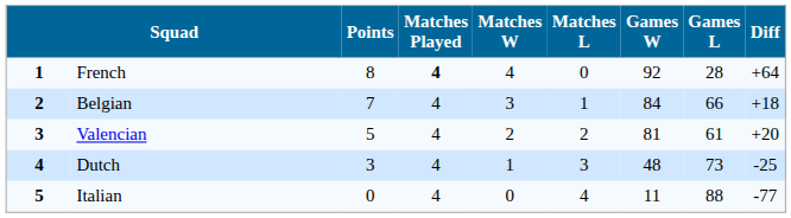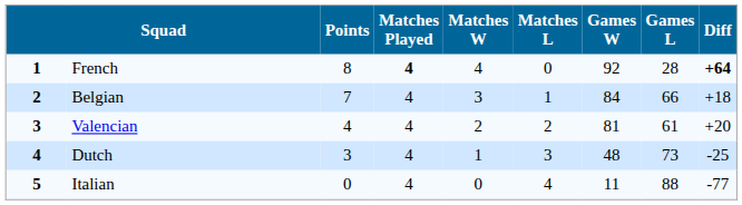 <table align=center width=50% cellpadding="4" cellspacing="0" style="background: #f9f9f9; border: 1px #aaa solid; border-collapse: collapse; font-size: 90%;">
 <tr align=center bgcolor=#006699 style="color:white;">
 <th width=50% colspan=2>Squad</th>
 <th width=5%>Points</th>
 <th width=5%>Matches Played</th>
 <th width=5%>Matches W</th>
 <th width=5%>Matches L</th>
 <th width=5%>Games W</th>
 <th width=5%>Games L</th>
 <th width=5%>Diff</th>
 </tr>
 <tr align=center bgcolor=#F5FAFF>
 <td><strong>1</strong></td>
 <td align=left>French</td>
 <td>8</td>
 <td><strong>4</strong></td>
 <td>4</td>
 <td>0</td>
 <td>92</td>
 <td>28</td>
-<td>+64</td>
+<td><strong>+64</strong></td>
 </tr>
 <tr align=center bgcolor=#D0E7FF>
 <td><strong>2</strong></td>
 <td align=left>Belgian</td>
 <td>7</td>
 <td>4</td>
 <td>3</td>
 <td>1</td>
 <td>84</td>
 <td>66</td>
 <td>+18</td>
 </tr>
 <tr align=center bgcolor=#F5FAFF>
 <td><strong>3</strong></td>
 <td align=left><a href='#'>Valencian</a></td>
-<td>5</td>
+<td>4</td>
 <td>4</td>
 <td>2</td>
 <td>2</td>
 <td>81</td>
 <td>61</td>
 <td>+20</td>
 </tr>
 <tr align=center bgcolor=#D0E7FF>
 <td><strong>4</strong></td>
 <td align=left>Dutch</td>
 <td>3</td>
 <td>4</td>
 <td>1</td>
 <td>3</td>
 <td>48</td>
 <td>73</td>
 <td>-25</td>
 </tr>
 <tr align=center bgcolor=#F5FAFF>
 <td><strong>5</strong></td>
 <td align=left>Italian</td>
 <td>0</td>
 <td>4</td>
 <td>0</td>
 <td>4</td>
 <td>11</td>
 <td>88</td>
 <td>-77</td>
 </tr>
 </table>
